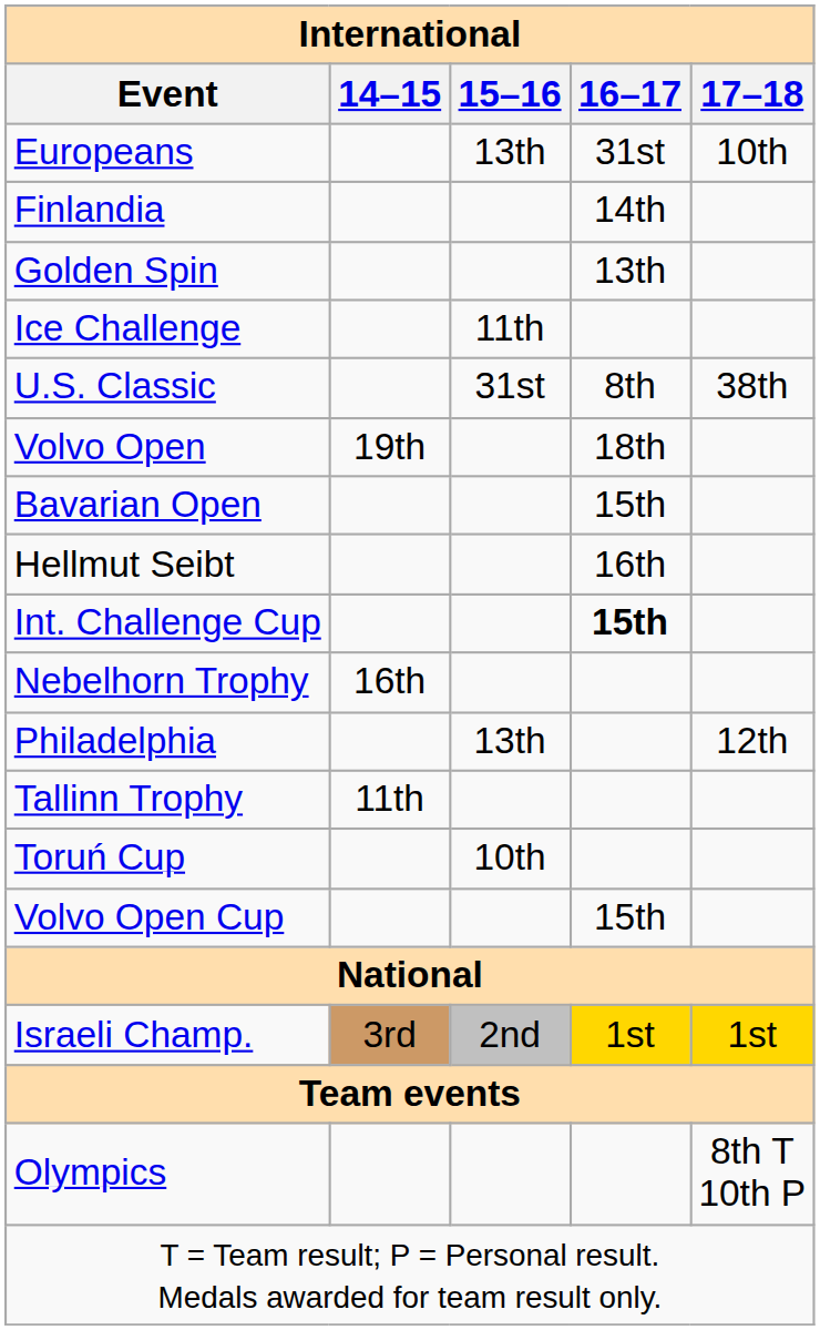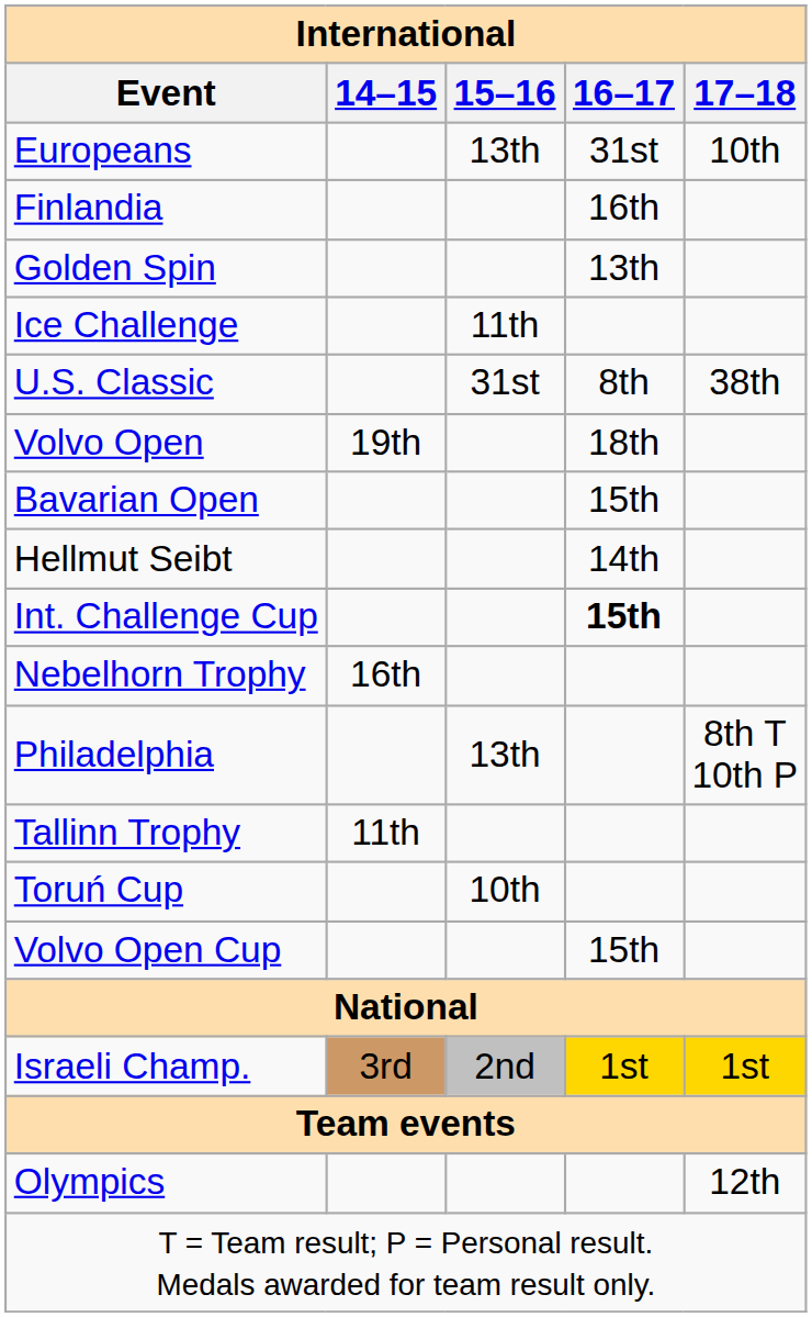 <table class="wikitable" style="text-align:center">
 <tr>
 <th style="background-color: #ffdead; " colspan=8 align=center>International</th>
 </tr>
 <tr>
 <th>Event</th>
 <th><a href='#'>14–15</a></th>
 <th><a href='#'>15–16</a></th>
 <th><a href='#'>16–17</a></th>
 <th><a href='#'>17–18</a></th>
 </tr>
 <tr>
 <td align=left><a href='#'>Europeans</a></td>
 <td></td>
 <td>13th</td>
 <td>31st</td>
 <td>10th</td>
 </tr>
 <tr>
 <td align=left> <a href='#'>Finlandia</a></td>
 <td></td>
 <td></td>
-<td>14th</td>
+<td>16th</td>
 <td></td>
 </tr>
 <tr>
 <td align=left> <a href='#'>Golden Spin</a></td>
 <td></td>
 <td></td>
 <td>13th</td>
 <td></td>
 </tr>
 <tr>
 <td align=left> <a href='#'>Ice Challenge</a></td>
 <td></td>
 <td>11th</td>
 <td></td>
 <td></td>
 </tr>
 <tr>
 <td align=left> <a href='#'>U.S. Classic</a></td>
 <td></td>
 <td>31st</td>
 <td>8th</td>
 <td>38th</td>
 </tr>
 <tr>
 <td align=left> <a href='#'>Volvo Open</a></td>
 <td>19th</td>
 <td></td>
 <td>18th</td>
 <td></td>
 </tr>
 <tr>
 <td align=left><a href='#'>Bavarian Open</a></td>
 <td></td>
 <td></td>
 <td>15th</td>
 <td></td>
 </tr>
 <tr>
 <td align=left>Hellmut Seibt</td>
 <td></td>
 <td></td>
-<td>16th</td>
+<td>14th</td>
 <td></td>
 </tr>
 <tr>
 <td align=left><a href='#'>Int. Challenge Cup</a></td>
 <td></td>
 <td></td>
 <td><strong>15th</strong></td>
 <td></td>
 </tr>
 <tr>
 <td align=left><a href='#'>Nebelhorn Trophy</a></td>
 <td>16th</td>
 <td></td>
 <td></td>
 <td></td>
 </tr>
 <tr>
 <td align=left><a href='#'>Philadelphia</a></td>
 <td></td>
 <td>13th</td>
 <td></td>
-<td>12th</td>
+<td>8th T<br>10th P</td>
 </tr>
 <tr>
 <td align=left><a href='#'>Tallinn Trophy</a></td>
 <td>11th</td>
 <td></td>
 <td></td>
 <td></td>
 </tr>
 <tr>
 <td align=left><a href='#'>Toruń Cup</a></td>
 <td></td>
 <td>10th</td>
 <td></td>
 <td></td>
 </tr>
 <tr>
 <td align=left><a href='#'>Volvo Open Cup</a></td>
 <td></td>
 <td></td>
 <td>15th</td>
 <td></td>
 </tr>
 <tr>
 <th style="background-color: #ffdead; " colspan=8 align=center>National</th>
 </tr>
 <tr>
 <td align=left><a href='#'>Israeli Champ.</a></td>
 <td bgcolor=cc9966>3rd</td>
 <td bgcolor=silver>2nd</td>
 <td bgcolor=gold>1st</td>
 <td bgcolor=gold>1st</td>
 </tr>
 <tr>
 <th style="background-color: #ffdead; " colspan=12 align=center>Team events</th>
 </tr>
 <tr>
 <td align=left><a href='#'>Olympics</a></td>
 <td></td>
 <td></td>
 <td></td>
-<td>8th T<br>10th P</td>
+<td>12th</td>
 </tr>
 <tr>
 <td colspan=12 align=center><small> T = Team result; P = Personal result.<br> Medals awarded for team result only. </small></td>
 </tr>
 </table>
